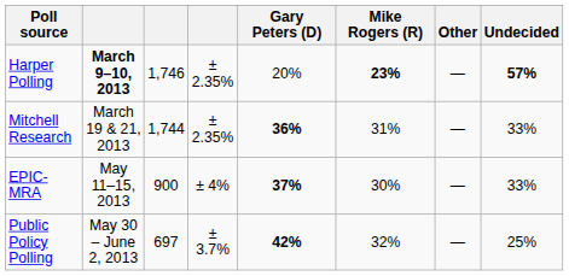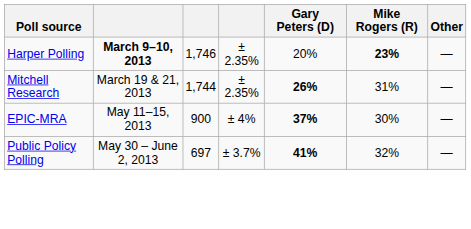 <table class="wikitable" style="text-align:center">
 <tr valign= bottom>
 <th>Poll source</th>
 <th></th>
 <th></th>
 <th></th>
 <th style="width:100px;">Gary<br>Peters (D)</th>
 <th style="width:100px;">Mike<br>Rogers (R)</th>
 <th>Other</th>
-<th>Undecided</th>
 </tr>
 <tr>
 <td align=left><a href='#'>Harper Polling</a></td>
 <td><strong>March 9–10, 2013</strong></td>
 <td>1,746</td>
 <td>± 2.35%</td>
 <td>20%</td>
 <td><strong>23%</strong></td>
 <td>—</td>
-<td><strong>57%</strong></td>
 </tr>
 <tr>
 <td align=left><a href='#'>Mitchell Research</a></td>
 <td>March 19 & 21, 2013</td>
 <td>1,744</td>
 <td>± 2.35%</td>
-<td><strong>36%</strong></td>
+<td><strong>26%</strong></td>
 <td>31%</td>
 <td>—</td>
-<td>33%</td>
 </tr>
 <tr>
 <td align=left><a href='#'>EPIC-MRA</a></td>
 <td>May 11–15, 2013</td>
 <td>900</td>
 <td>± 4%</td>
 <td><strong>37%</strong></td>
 <td>30%</td>
 <td>—</td>
-<td>33%</td>
 </tr>
 <tr>
 <td align=left><a href='#'>Public Policy Polling</a></td>
 <td>May 30 – June 2, 2013</td>
 <td>697</td>
 <td>± 3.7%</td>
-<td><strong>42%</strong></td>
+<td><strong>41%</strong></td>
 <td>32%</td>
 <td>—</td>
-<td>25%</td>
 </tr>
 </table>
